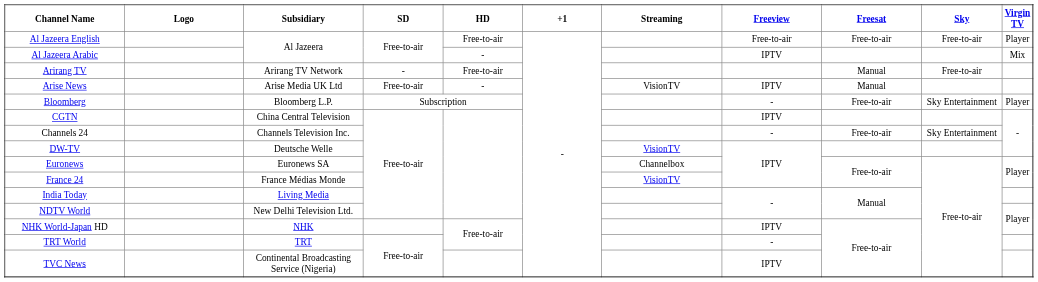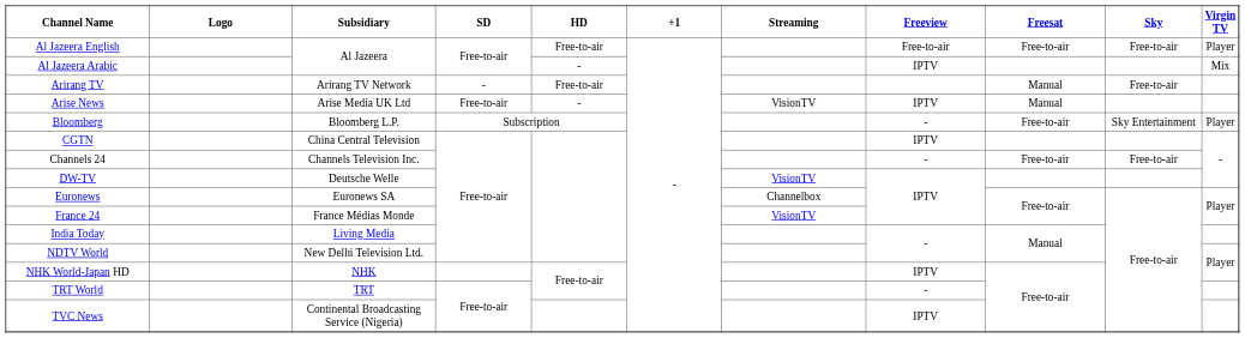 <table class="toccolours sortable" border="2" cellpadding="3" style="border-collapse:collapse; font-size:90%; text-align:center; width:100%;">
 <tr>
 <th style="width:12%;">Channel Name</th>
 <th style="width:12%;">Logo</th>
 <th style="width:12%;">Subsidiary</th>
 <th style="width:8%;">SD</th>
 <th style="width:8%;">HD</th>
 <th style="width:8%;">+1</th>
 <th style="width:12%;">Streaming</th>
 <th style="width:10%;"><a href='#'>Freeview</a></th>
 <th style="width:10%;"><a href='#'>Freesat</a></th>
 <th style="width:10%;"><a href='#'>Sky</a></th>
 <th style="width:10%;"><a href='#'>Virgin TV</a></th>
 </tr>
 <tr>
 <td><a href='#'>Al Jazeera English</a></td>
 <td></td>
 <td rowspan="2">Al Jazeera</td>
 <td rowspan="2">Free-to-air</td>
 <td>Free-to-air</td>
 <td rowspan="15">-</td>
 <td></td>
 <td>Free-to-air</td>
 <td>Free-to-air</td>
 <td>Free-to-air</td>
 <td>Player</td>
 </tr>
 <tr>
 <td><a href='#'>Al Jazeera Arabic</a></td>
 <td></td>
 <td>-</td>
 <td></td>
 <td>IPTV</td>
 <td></td>
 <td></td>
 <td>Mix</td>
 </tr>
 <tr>
 <td><a href='#'>Arirang TV</a></td>
 <td></td>
 <td>Arirang TV Network</td>
 <td>-</td>
 <td>Free-to-air</td>
 <td></td>
 <td></td>
 <td>Manual</td>
 <td>Free-to-air</td>
 <td></td>
 </tr>
 <tr>
 <td><a href='#'>Arise News</a></td>
 <td></td>
 <td>Arise Media UK Ltd</td>
 <td>Free-to-air</td>
 <td>-</td>
 <td>VisionTV</td>
 <td>IPTV </td>
 <td>Manual</td>
 <td></td>
 <td></td>
 </tr>
 <tr>
 <td><a href='#'>Bloomberg</a></td>
 <td></td>
 <td>Bloomberg L.P.</td>
 <td colspan="2">Subscription</td>
 <td></td>
 <td>-</td>
 <td>Free-to-air</td>
 <td>Sky Entertainment</td>
 <td>Player</td>
 </tr>
 <tr>
 <td><a href='#'>CGTN</a></td>
 <td></td>
 <td>China Central Television</td>
 <td rowspan="7">Free-to-air</td>
 <td rowspan="7"></td>
 <td></td>
 <td>IPTV</td>
 <td></td>
 <td></td>
 <td rowspan="3">-</td>
 </tr>
 <tr>
 <td>Channels 24</td>
 <td></td>
 <td>Channels Television Inc.</td>
 <td></td>
 <td>-</td>
 <td>Free-to-air</td>
-<td>Sky Entertainment</td>
+<td>Free-to-air</td>
 </tr>
 <tr>
 <td><a href='#'>DW-TV</a></td>
 <td></td>
 <td>Deutsche Welle</td>
 <td><a href='#'>VisionTV</a></td>
 <td rowspan="3">IPTV</td>
 <td></td>
 <td></td>
 </tr>
 <tr>
 <td><a href='#'>Euronews</a></td>
 <td></td>
 <td>Euronews SA</td>
 <td>Channelbox</td>
 <td rowspan="2">Free-to-air</td>
 <td rowspan="7">Free-to-air</td>
 <td rowspan="2">Player</td>
 </tr>
 <tr>
 <td><a href='#'>France 24</a></td>
 <td></td>
 <td>France Médias Monde</td>
 <td><a href='#'>VisionTV</a></td>
 </tr>
 <tr>
 <td><a href='#'>India Today</a></td>
 <td></td>
 <td><a href='#'>Living Media</a></td>
 <td></td>
 <td rowspan="2">-</td>
 <td rowspan="2">Manual</td>
 <td></td>
 </tr>
 <tr>
 <td><a href='#'>NDTV World</a></td>
 <td></td>
 <td>New Delhi Television Ltd.</td>
 <td></td>
 <td rowspan="2">Player</td>
 </tr>
 <tr>
 <td><a href='#'>NHK World-Japan</a> HD</td>
 <td></td>
 <td><a href='#'>NHK</a></td>
 <td></td>
 <td rowspan="2">Free-to-air</td>
 <td></td>
 <td>IPTV</td>
 <td rowspan="3">Free-to-air</td>
 </tr>
 <tr>
 <td><a href='#'>TRT World</a></td>
 <td></td>
 <td><a href='#'>TRT</a></td>
 <td rowspan="2">Free-to-air</td>
 <td></td>
 <td>-</td>
 <td></td>
 </tr>
 <tr>
 <td><a href='#'>TVC News</a></td>
 <td></td>
 <td>Continental Broadcasting Service (Nigeria)</td>
 <td></td>
 <td></td>
 <td>IPTV</td>
 <td></td>
 </tr>
 </table>
